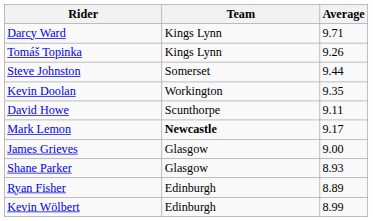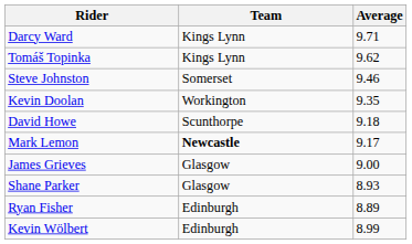 <table class="wikitable" style="font-size: 100%">
 <tr>
 <th width=200>Rider</th>
 <th width=200>Team</th>
 <th width=40>Average</th>
 </tr>
 <tr>
 <td align="left"> <a href='#'>Darcy Ward</a></td>
 <td>Kings Lynn</td>
 <td>9.71</td>
 </tr>
 <tr>
 <td align="left"> <a href='#'>Tomáš Topinka</a></td>
 <td>Kings Lynn</td>
-<td>9.26</td>
+<td>9.62</td>
 </tr>
 <tr>
 <td align="left"> <a href='#'>Steve Johnston</a></td>
 <td>Somerset</td>
-<td>9.44</td>
+<td>9.46</td>
 </tr>
 <tr>
 <td align="left"> <a href='#'>Kevin Doolan</a></td>
 <td>Workington</td>
 <td>9.35</td>
 </tr>
 <tr>
 <td align="left"> <a href='#'>David Howe</a></td>
 <td>Scunthorpe</td>
-<td>9.11</td>
+<td>9.18</td>
 </tr>
 <tr>
 <td align="left"> <a href='#'>Mark Lemon</a></td>
 <td><strong>Newcastle</strong></td>
 <td>9.17</td>
 </tr>
 <tr>
 <td align="left"> <a href='#'>James Grieves</a></td>
 <td>Glasgow</td>
 <td>9.00</td>
 </tr>
 <tr>
 <td align="left"> <a href='#'>Shane Parker</a></td>
 <td>Glasgow</td>
 <td>8.93</td>
 </tr>
 <tr>
 <td align="left"> <a href='#'>Ryan Fisher</a></td>
 <td>Edinburgh</td>
 <td>8.89</td>
 </tr>
 <tr>
 <td align="left"> <a href='#'>Kevin Wölbert</a></td>
 <td>Edinburgh</td>
 <td>8.99</td>
 </tr>
 </table>
